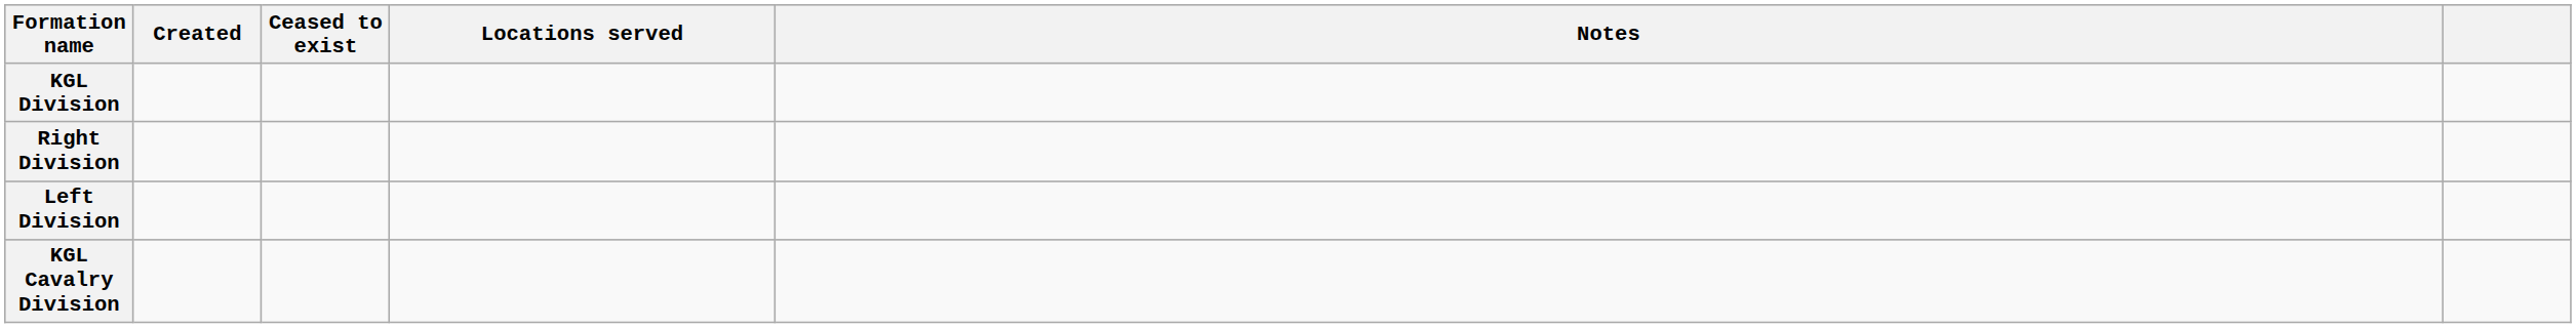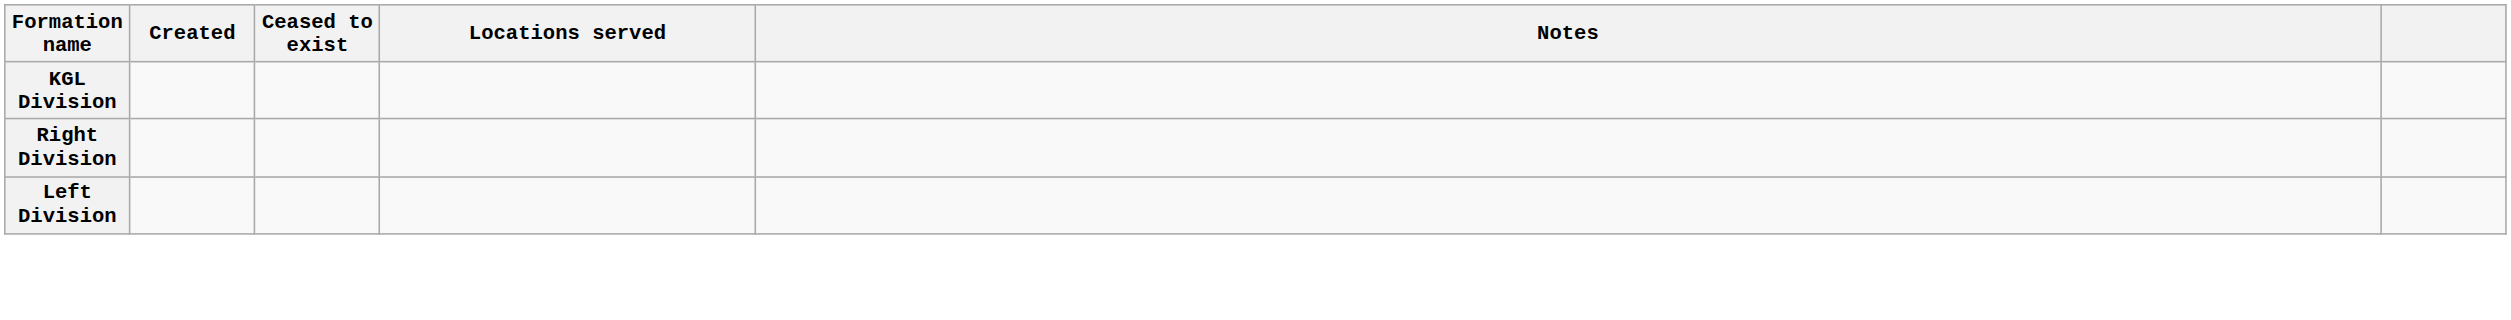 <table class="wikitable sortable plainrowheaders" style="text-align: left; border-spacing| 2px; border: 1px solid darkgray; width: 100%;">
 <tr>
 <th width="5%" scope="col">Formation name</th>
 <th width=5% scope="col">Created</th>
 <th width=5% scope="col">Ceased to exist</th>
 <th class=unsortable width=15% scope="col">Locations served</th>
 <th class=unsortable width=65% scope="col">Notes</th>
 <th class=unsortable width=5% scope="col"></th>
 </tr>
 <tr>
 <th scope="row" style="text-align:center;">KGL Division</th>
 <td align="center"></td>
 <td align="center"></td>
 <td align="center"></td>
 <td align="center"></td>
 <td align="center"></td>
 </tr>
 <tr>
 <th scope="row" style="text-align:center;">Right Division</th>
 <td align="center"></td>
 <td align="center"></td>
 <td align="center"></td>
 <td align="center"></td>
 <td align="center"></td>
 </tr>
 <tr>
 <th scope="row" style="text-align:center;">Left Division</th>
 <td align="center"></td>
 <td align="center"></td>
 <td align="center"></td>
 <td align="center"></td>
 <td align="center"></td>
 </tr>
-<tr>
-<th scope="row" style="text-align:center;">KGL Cavalry Division</th>
-<td align="center"></td>
-<td align="center"></td>
-<td align="center"></td>
-<td align="center"></td>
-<td align="center"></td>
-</tr>
 </table>
